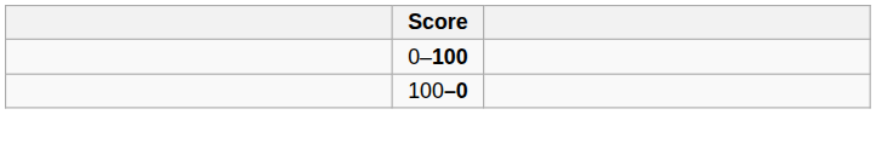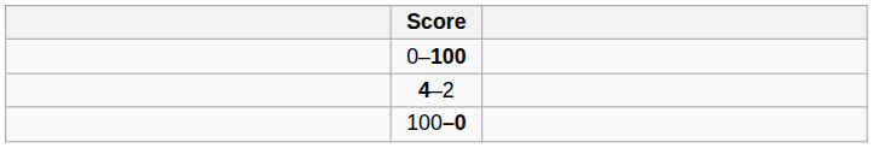 <table class="wikitable" style="text-align: center;">
 <tr>
 <th width=280></th>
 <th width=60>Score</th>
 <th width=280></th>
 </tr>
 <tr>
 <td align=left></td>
 <td>0–<strong>100</strong></td>
 <td align=left><strong></td>
 </tr>
 <tr>
+<td align=left></strong></td>
+<td><strong>4</strong>–2</td>
+<td align=left></td>
+</tr>
+<tr>
 <td align=left><strong></td>
 <td></strong>100<strong>–0</td>
 <td align=left></td>
 </tr>
 </table>
